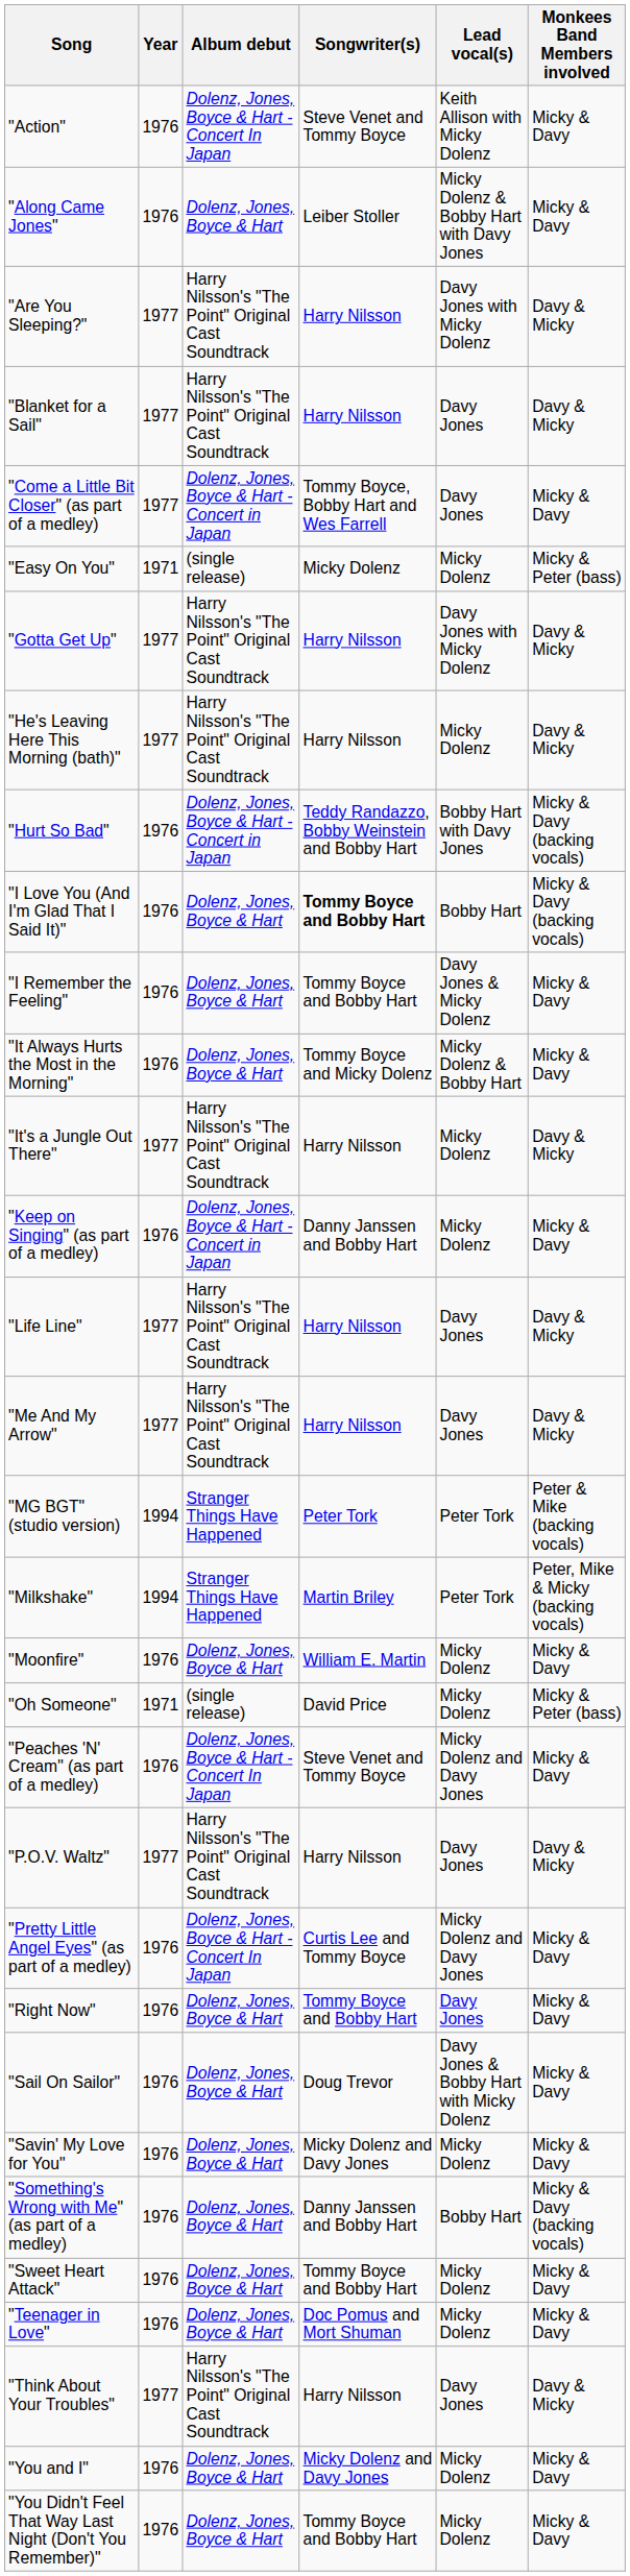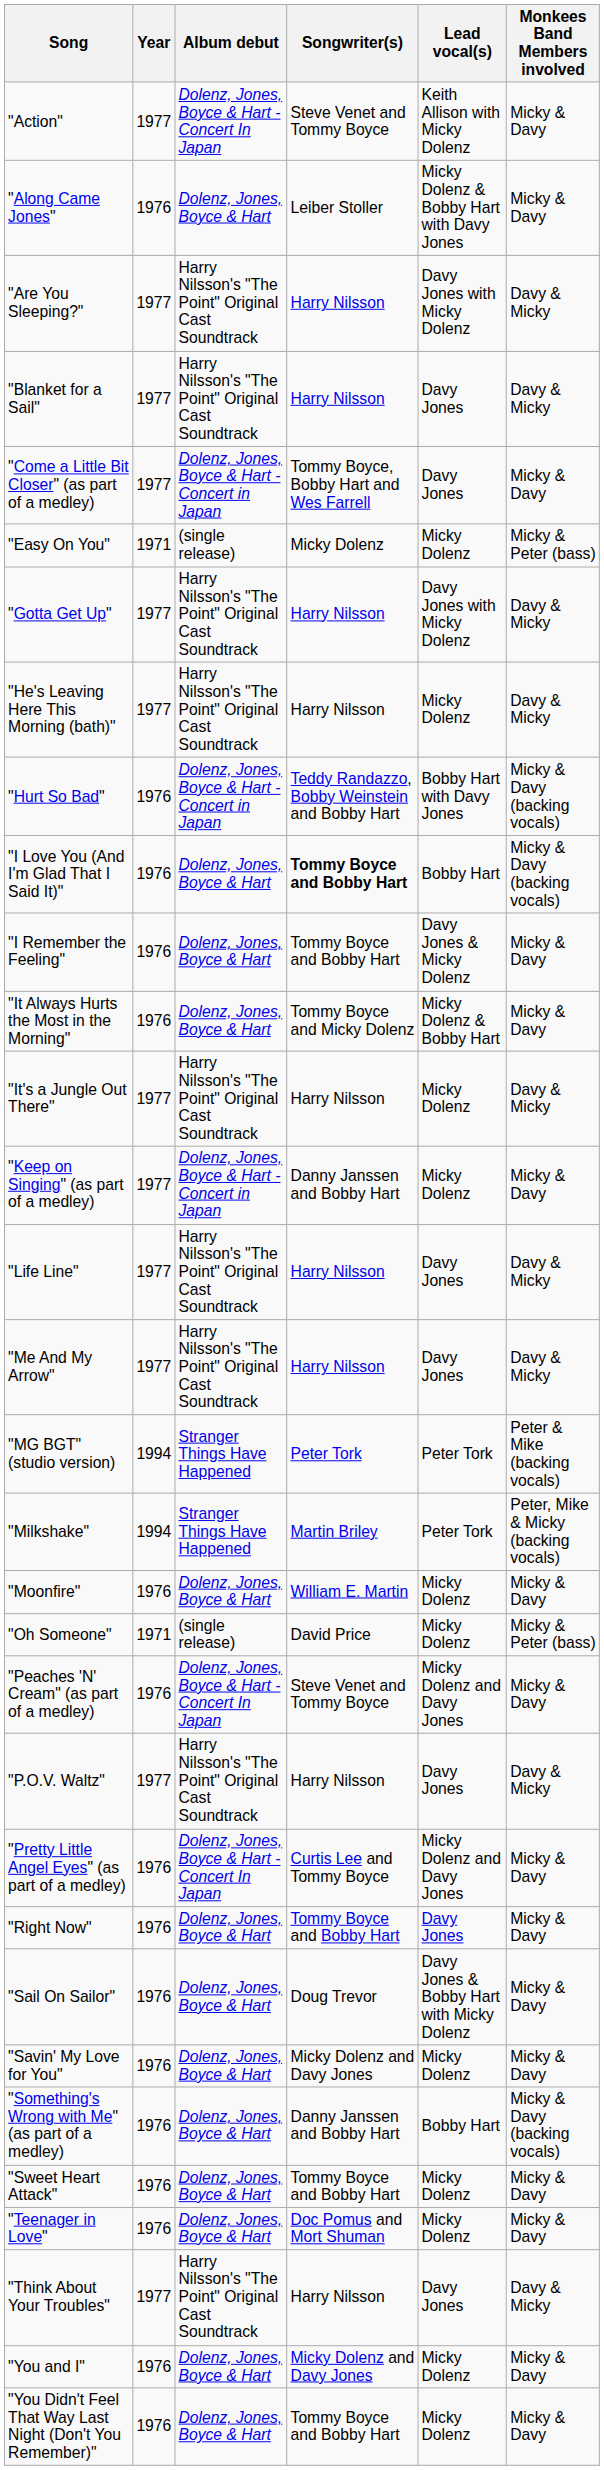 <table class="wikitable sortable">
 <tr>
 <th>Song</th>
 <th>Year</th>
 <th>Album debut</th>
 <th>Songwriter(s)</th>
 <th>Lead vocal(s)</th>
 <th>Monkees Band Members involved</th>
 </tr>
 <tr>
 <td>"Action"</td>
-<td>1976</td>
+<td>1977</td>
 <td><em><a href='#'>Dolenz, Jones, Boyce & Hart - Concert In Japan</a></em></td>
 <td>Steve Venet and Tommy Boyce</td>
 <td>Keith Allison with Micky Dolenz</td>
 <td>Micky & Davy</td>
 </tr>
 <tr>
 <td>"<a href='#'>Along Came Jones</a>"</td>
 <td>1976</td>
 <td><em><a href='#'>Dolenz, Jones, Boyce & Hart</a></em></td>
 <td>Leiber Stoller</td>
 <td>Micky Dolenz & Bobby Hart with Davy Jones</td>
 <td>Micky & Davy</td>
 </tr>
 <tr>
 <td>"Are You Sleeping?"</td>
 <td>1977</td>
 <td>Harry Nilsson's "The Point" Original Cast Soundtrack</td>
 <td><a href='#'>Harry Nilsson</a></td>
 <td>Davy Jones with Micky Dolenz</td>
 <td>Davy & Micky</td>
 </tr>
 <tr>
 <td>"Blanket for a Sail"</td>
 <td>1977</td>
 <td>Harry Nilsson's "The Point" Original Cast Soundtrack</td>
 <td><a href='#'>Harry Nilsson</a></td>
 <td>Davy Jones</td>
 <td>Davy & Micky</td>
 </tr>
 <tr>
 <td>"<a href='#'>Come a Little Bit Closer</a>" (as part of a medley)</td>
 <td>1977</td>
 <td><em><a href='#'>Dolenz, Jones, Boyce & Hart - Concert in Japan</a></em></td>
 <td>Tommy Boyce, Bobby Hart and <a href='#'>Wes Farrell</a></td>
 <td>Davy Jones</td>
 <td>Micky & Davy</td>
 </tr>
 <tr>
 <td>"Easy On You"</td>
 <td>1971</td>
 <td>(single release)</td>
 <td>Micky Dolenz</td>
 <td>Micky Dolenz</td>
 <td>Micky & Peter (bass)</td>
 </tr>
 <tr>
 <td>"<a href='#'>Gotta Get Up</a>"</td>
 <td>1977</td>
 <td>Harry Nilsson's "The Point" Original Cast Soundtrack</td>
 <td><a href='#'>Harry Nilsson</a></td>
 <td>Davy Jones with Micky Dolenz</td>
 <td>Davy & Micky</td>
 </tr>
 <tr>
 <td>"He's Leaving Here This Morning (bath)"</td>
 <td>1977</td>
 <td>Harry Nilsson's "The Point" Original Cast Soundtrack</td>
 <td>Harry Nilsson</td>
 <td>Micky Dolenz</td>
 <td>Davy & Micky</td>
 </tr>
 <tr>
 <td>"<a href='#'>Hurt So Bad</a>"</td>
 <td>1976</td>
 <td><em><a href='#'>Dolenz, Jones, Boyce & Hart - Concert in Japan</a></em></td>
 <td><a href='#'>Teddy Randazzo</a>, <a href='#'>Bobby Weinstein</a> and Bobby Hart</td>
 <td>Bobby Hart with Davy Jones</td>
 <td>Micky & Davy (backing vocals)</td>
 </tr>
 <tr>
 <td>"I Love You (And I'm Glad That I Said It)"</td>
 <td>1976</td>
 <td><em><a href='#'>Dolenz, Jones, Boyce & Hart</a></em></td>
 <td><strong>Tommy Boyce and Bobby Hart</strong></td>
 <td>Bobby Hart</td>
 <td>Micky & Davy (backing vocals)</td>
 </tr>
 <tr>
 <td>"I Remember the Feeling"</td>
 <td>1976</td>
 <td><em><a href='#'>Dolenz, Jones, Boyce & Hart</a></em></td>
 <td>Tommy Boyce and Bobby Hart</td>
 <td>Davy Jones & Micky Dolenz</td>
 <td>Micky & Davy</td>
 </tr>
 <tr>
 <td>"It Always Hurts the Most in the Morning"</td>
 <td>1976</td>
 <td><em><a href='#'>Dolenz, Jones, Boyce & Hart</a></em></td>
 <td>Tommy Boyce and Micky Dolenz</td>
 <td>Micky Dolenz & Bobby Hart</td>
 <td>Micky & Davy</td>
 </tr>
 <tr>
 <td>"It's a Jungle Out There"</td>
 <td>1977</td>
 <td>Harry Nilsson's "The Point" Original Cast Soundtrack</td>
 <td>Harry Nilsson</td>
 <td>Micky Dolenz</td>
 <td>Davy & Micky</td>
 </tr>
 <tr>
 <td>"<a href='#'>Keep on Singing</a>" (as part of a medley)</td>
-<td>1976</td>
+<td>1977</td>
 <td><em><a href='#'>Dolenz, Jones, Boyce & Hart - Concert in Japan</a></em></td>
 <td>Danny Janssen and Bobby Hart</td>
 <td>Micky Dolenz</td>
 <td>Micky & Davy</td>
 </tr>
 <tr>
 <td>"Life Line"</td>
 <td>1977</td>
 <td>Harry Nilsson's "The Point" Original Cast Soundtrack</td>
 <td><a href='#'>Harry Nilsson</a></td>
 <td>Davy Jones</td>
 <td>Davy & Micky</td>
 </tr>
 <tr>
 <td>"Me And My Arrow"</td>
 <td>1977</td>
 <td>Harry Nilsson's "The Point" Original Cast Soundtrack</td>
 <td><a href='#'>Harry Nilsson</a></td>
 <td>Davy Jones</td>
 <td>Davy & Micky</td>
 </tr>
 <tr>
 <td>"MG BGT" (studio version)</td>
 <td>1994</td>
 <td><a href='#'>Stranger Things Have Happened</a></td>
 <td><a href='#'>Peter Tork</a></td>
 <td>Peter Tork</td>
 <td>Peter & Mike (backing vocals)</td>
 </tr>
 <tr>
 <td>"Milkshake"</td>
 <td>1994</td>
 <td><a href='#'>Stranger Things Have Happened</a></td>
 <td><a href='#'>Martin Briley</a></td>
 <td>Peter Tork</td>
 <td>Peter, Mike & Micky (backing vocals)</td>
 </tr>
 <tr>
 <td>"Moonfire"</td>
 <td>1976</td>
 <td><em><a href='#'>Dolenz, Jones, Boyce & Hart</a></em></td>
 <td><a href='#'>William E. Martin</a></td>
 <td>Micky Dolenz</td>
 <td>Micky & Davy</td>
 </tr>
 <tr>
 <td>"Oh Someone"</td>
 <td>1971</td>
 <td>(single release)</td>
 <td>David Price </td>
 <td>Micky Dolenz</td>
 <td>Micky & Peter (bass)</td>
 </tr>
 <tr>
 <td>"Peaches 'N' Cream" (as part of a medley)</td>
 <td>1976</td>
 <td><em><a href='#'>Dolenz, Jones, Boyce & Hart - Concert In Japan</a></em></td>
 <td>Steve Venet and Tommy Boyce</td>
 <td>Micky Dolenz and Davy Jones</td>
 <td>Micky & Davy</td>
 </tr>
 <tr>
 <td>"P.O.V. Waltz"</td>
 <td>1977</td>
 <td>Harry Nilsson's "The Point" Original Cast Soundtrack</td>
 <td>Harry Nilsson</td>
 <td>Davy Jones</td>
 <td>Davy & Micky</td>
 </tr>
 <tr>
 <td>"<a href='#'>Pretty Little Angel Eyes</a>" (as part of a medley)</td>
 <td>1976</td>
 <td><em><a href='#'>Dolenz, Jones, Boyce & Hart - Concert In Japan</a></em></td>
 <td><a href='#'>Curtis Lee</a> and Tommy Boyce</td>
 <td>Micky Dolenz and Davy Jones</td>
 <td>Micky & Davy</td>
 </tr>
 <tr>
 <td>"Right Now"</td>
 <td>1976</td>
 <td><em><a href='#'>Dolenz, Jones, Boyce & Hart</a></em></td>
 <td><a href='#'>Tommy Boyce</a> and <a href='#'>Bobby Hart</a></td>
 <td><a href='#'>Davy Jones</a></td>
 <td>Micky & Davy</td>
 </tr>
 <tr>
 <td>"Sail On Sailor"</td>
 <td>1976</td>
 <td><em><a href='#'>Dolenz, Jones, Boyce & Hart</a></em></td>
 <td>Doug Trevor</td>
 <td>Davy Jones & Bobby Hart with Micky Dolenz</td>
 <td>Micky & Davy</td>
 </tr>
 <tr>
 <td>"Savin' My Love for You"</td>
 <td>1976</td>
 <td><em><a href='#'>Dolenz, Jones, Boyce & Hart</a></em></td>
 <td>Micky Dolenz and Davy Jones</td>
 <td>Micky Dolenz</td>
 <td>Micky & Davy</td>
 </tr>
 <tr>
 <td>"<a href='#'>Something's Wrong with Me</a>" (as part of a medley)</td>
 <td>1976</td>
 <td><em><a href='#'>Dolenz, Jones, Boyce & Hart</a></em></td>
 <td>Danny Janssen and Bobby Hart</td>
 <td>Bobby Hart</td>
 <td>Micky & Davy (backing vocals)</td>
 </tr>
 <tr>
 <td>"Sweet Heart Attack"</td>
 <td>1976</td>
 <td><em><a href='#'>Dolenz, Jones, Boyce & Hart</a></em></td>
 <td>Tommy Boyce and Bobby Hart</td>
 <td>Micky Dolenz</td>
 <td>Micky & Davy</td>
 </tr>
 <tr>
 <td>"<a href='#'>Teenager in Love</a>"</td>
 <td>1976</td>
 <td><em><a href='#'>Dolenz, Jones, Boyce & Hart</a></em></td>
 <td><a href='#'>Doc Pomus</a> and <a href='#'>Mort Shuman</a></td>
 <td>Micky Dolenz</td>
 <td>Micky & Davy</td>
 </tr>
 <tr>
 <td>"Think About Your Troubles"</td>
 <td>1977</td>
 <td>Harry Nilsson's "The Point" Original Cast Soundtrack</td>
 <td>Harry Nilsson</td>
 <td>Davy Jones</td>
 <td>Davy & Micky</td>
 </tr>
 <tr>
 <td>"You and I"</td>
 <td>1976</td>
 <td><em><a href='#'>Dolenz, Jones, Boyce & Hart</a></em></td>
 <td><a href='#'>Micky Dolenz</a> and <a href='#'>Davy Jones</a></td>
 <td>Micky Dolenz</td>
 <td>Micky & Davy</td>
 </tr>
 <tr>
 <td>"You Didn't Feel That Way Last Night (Don't You Remember)"</td>
 <td>1976</td>
 <td><em><a href='#'>Dolenz, Jones, Boyce & Hart</a></em></td>
 <td>Tommy Boyce and Bobby Hart</td>
 <td>Micky Dolenz</td>
 <td>Micky & Davy</td>
 </tr>
 </table>
